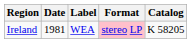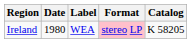 <table class="wikitable">
 <tr>
 <th>Region</th>
 <th>Date</th>
 <th>Label</th>
 <th>Format</th>
 <th>Catalog</th>
 </tr>
 <tr>
 <td rowspan="1"><a href='#'>Ireland</a></td>
-<td rowspan="1">1981</td>
+<td rowspan="1">1980</td>
 <td rowspan="1"><a href='#'>WEA</a></td>
 <td style="background: pink;"><a href='#'>stereo</a> <a href='#'>LP</a></td>
 <td>K 58205</td>
 </tr>
 </table>
